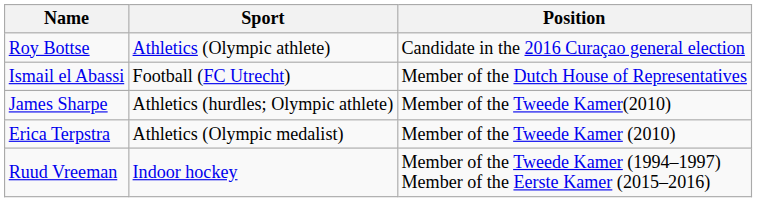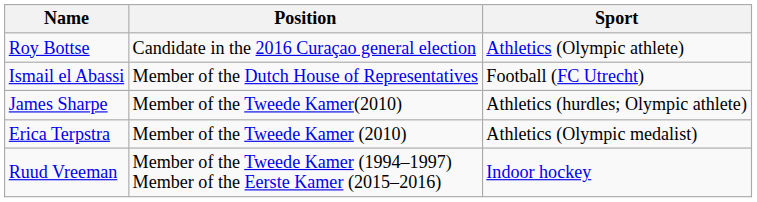 <table class="wikitable sortable">
 <tr>
 <th>Name</th>
+<th>Position</th>
 <th>Sport</th>
-<th>Position</th>
 </tr>
 <tr>
 <td data-sort-value="Bottse,Roy"><a href='#'>Roy Bottse</a></td>
+<td>Candidate in the <a href='#'>2016 Curaçao general election</a></td>
 <td><a href='#'>Athletics</a> (Olympic athlete)</td>
-<td>Candidate in the <a href='#'>2016 Curaçao general election</a></td>
 </tr>
 <tr>
 <td><a href='#'>Ismail el Abassi</a></td>
+<td>Member of the <a href='#'>Dutch House of Representatives</a></td>
 <td>Football (<a href='#'>FC Utrecht</a>)</td>
-<td>Member of the <a href='#'>Dutch House of Representatives</a></td>
 </tr>
 <tr>
 <td data-sort-value="Sharpe,James"><a href='#'>James Sharpe</a></td>
+<td>Member of the <a href='#'>Tweede Kamer</a>(2010)</td>
 <td>Athletics (hurdles; Olympic athlete)</td>
-<td>Member of the <a href='#'>Tweede Kamer</a>(2010)</td>
 </tr>
 <tr>
 <td data-sort-value="Terpstra,Erica"><a href='#'>Erica Terpstra</a></td>
+<td>Member of the <a href='#'>Tweede Kamer</a> (2010)</td>
 <td>Athletics (Olympic medalist)</td>
-<td>Member of the <a href='#'>Tweede Kamer</a> (2010)</td>
 </tr>
 <tr>
 <td data-sort-value="Vreeman,Ruud"><a href='#'>Ruud Vreeman</a></td>
+<td>Member of the <a href='#'>Tweede Kamer</a> (1994–1997)<br>Member of the <a href='#'>Eerste Kamer</a> (2015–2016)</td>
 <td><a href='#'>Indoor hockey</a></td>
-<td>Member of the <a href='#'>Tweede Kamer</a> (1994–1997)<br>Member of the <a href='#'>Eerste Kamer</a> (2015–2016)</td>
 </tr>
 </table>
